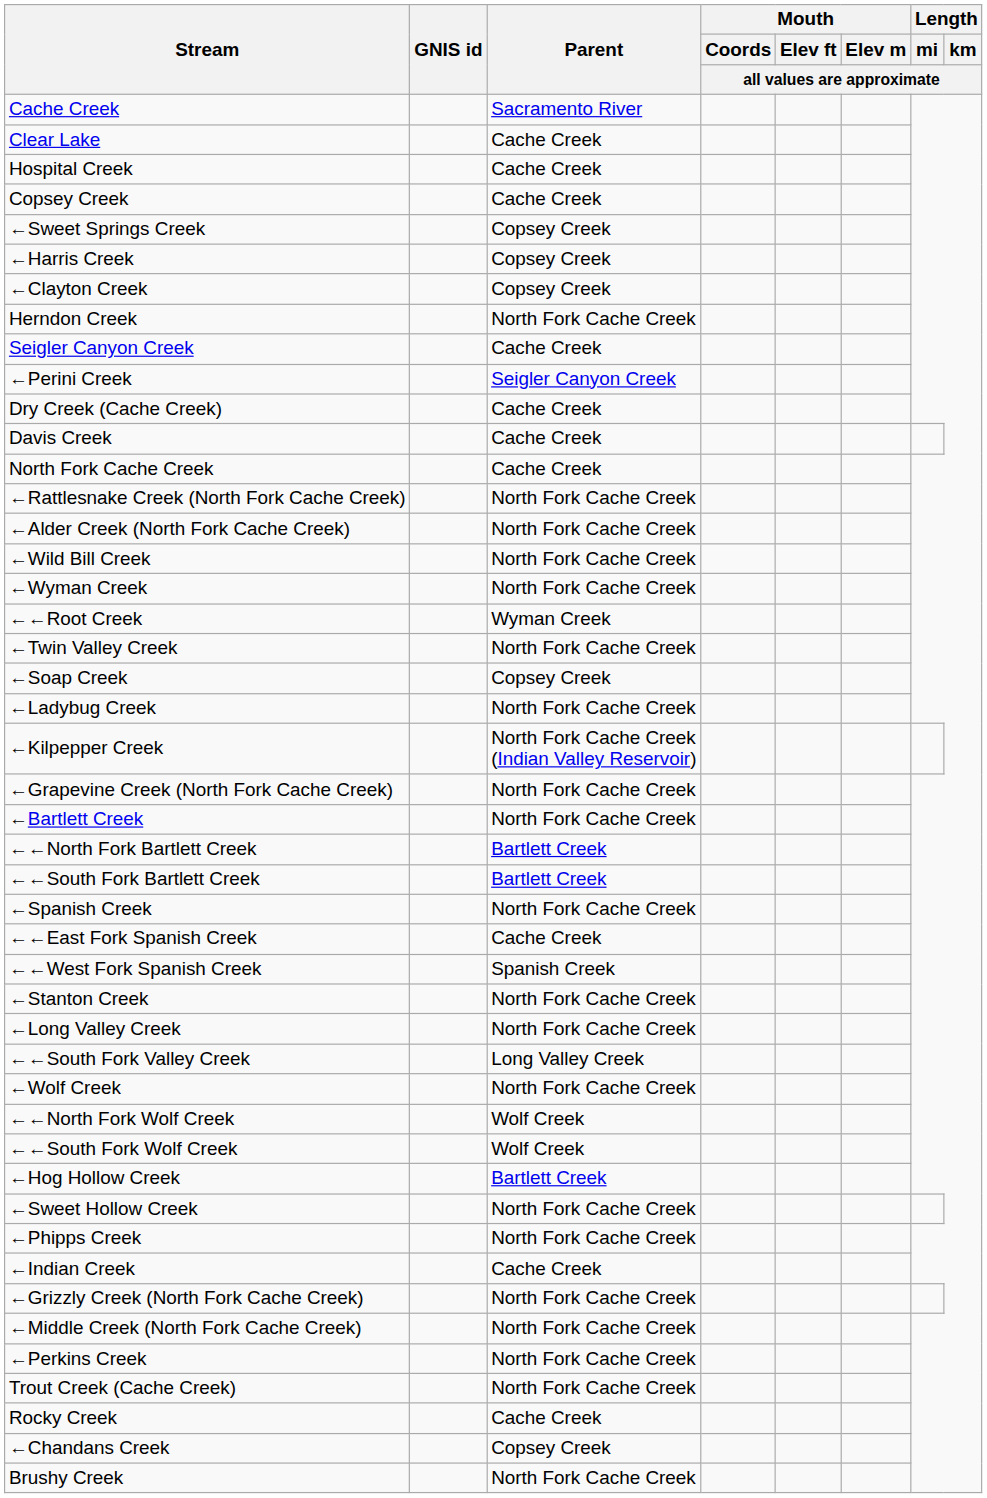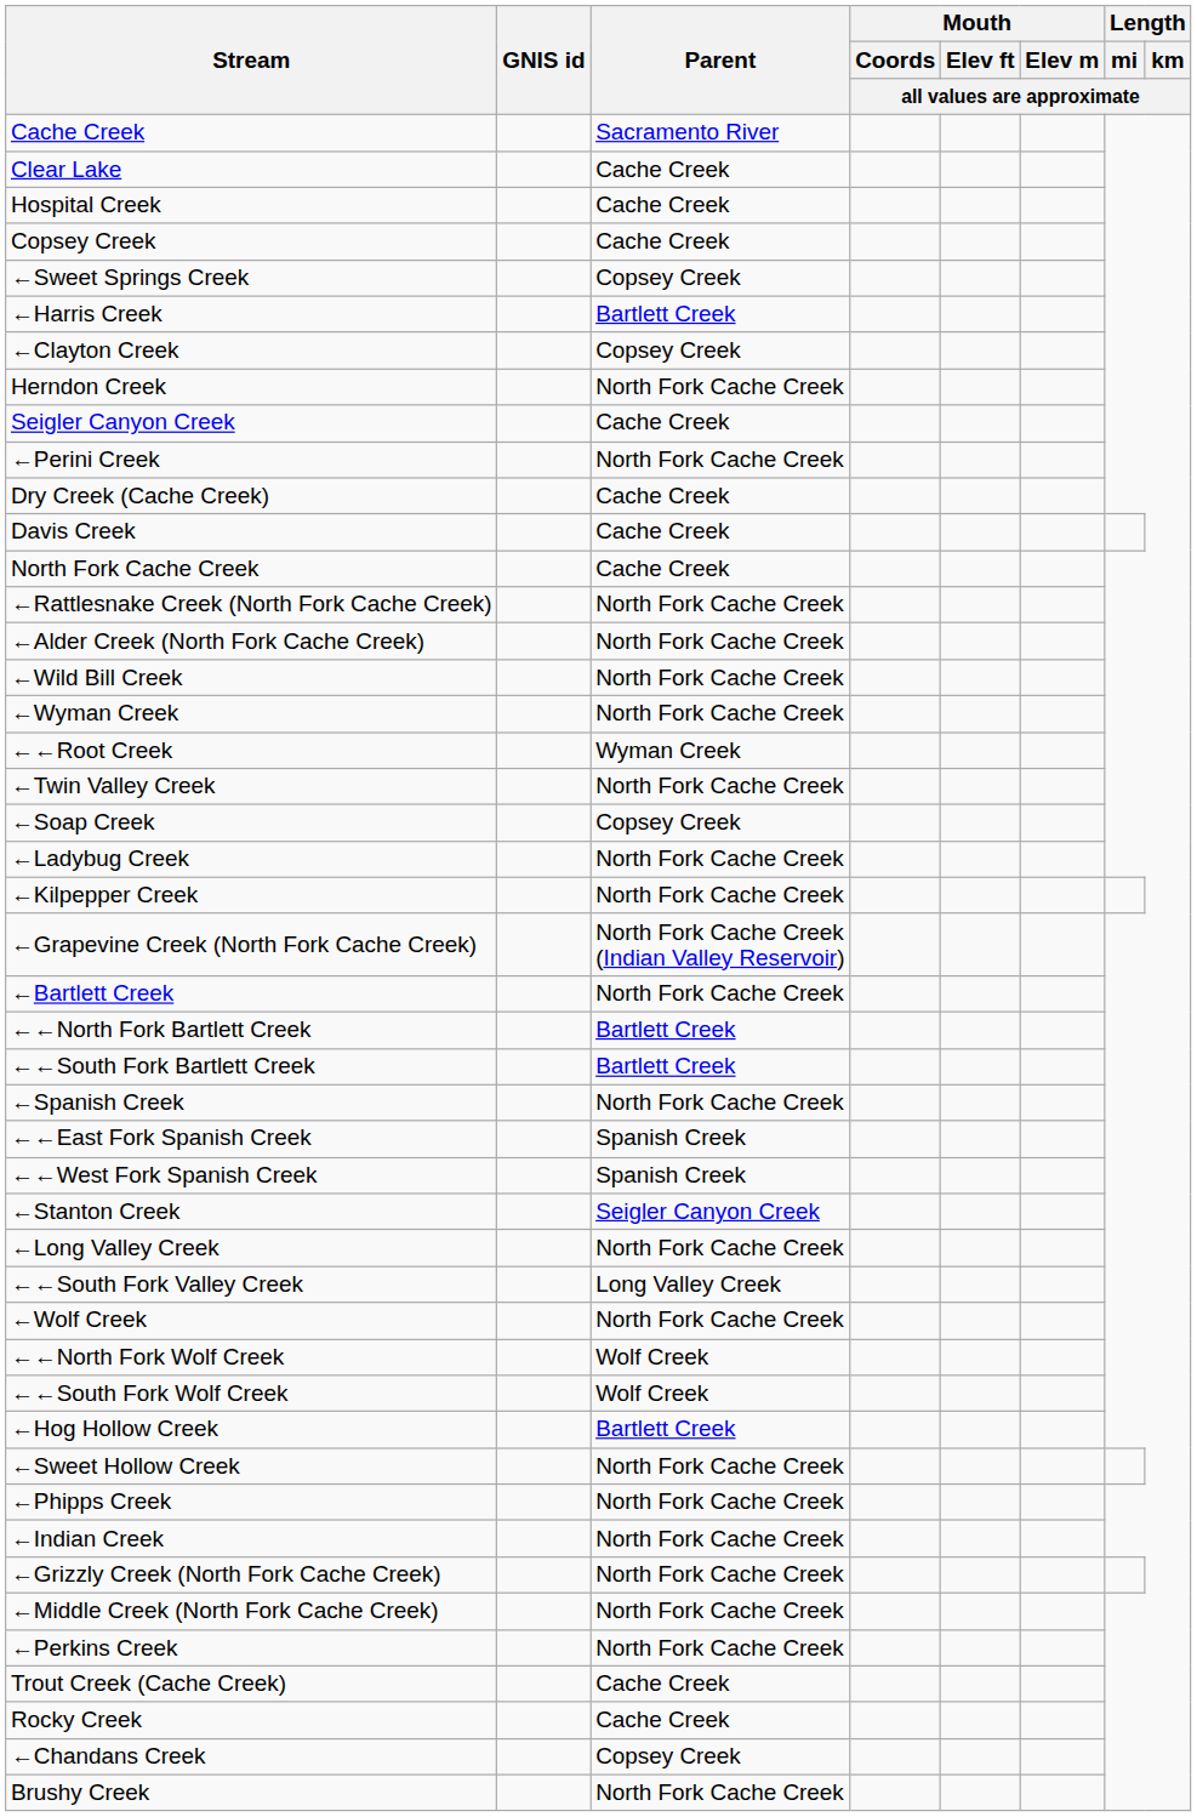 <table class="wikitable sortable">
 <tr>
 <th rowspan=3>Stream</th>
 <th rowspan=3>GNIS id</th>
 <th rowspan=3>Parent</th>
 <th colspan=3>Mouth</th>
 <th colspan=2>Length</th>
 </tr>
 <tr>
 <th>Coords</th>
 <th>Elev ft</th>
 <th>Elev m</th>
 <th>mi</th>
 <th>km</th>
 </tr>
 <tr>
 <th colspan=5><small>all values are approximate</small></th>
 </tr>
 <tr>
 <td> <a href='#'>Cache Creek</a></td>
 <td></td>
 <td><a href='#'>Sacramento River</a></td>
 <td></td>
 <td></td>
 <td></td>
 </tr>
 <tr>
 <td><a href='#'>Clear Lake</a></td>
 <td></td>
 <td>Cache Creek</td>
 <td></td>
 <td></td>
 <td></td>
 </tr>
 <tr>
 <td> Hospital Creek</td>
 <td></td>
 <td>Cache Creek</td>
 <td></td>
 <td></td>
 <td></td>
 </tr>
 <tr>
 <td> Copsey Creek</td>
 <td></td>
 <td>Cache Creek</td>
 <td></td>
 <td></td>
 <td></td>
 </tr>
 <tr>
 <td> ←Sweet Springs Creek</td>
 <td></td>
 <td>Copsey Creek</td>
 <td></td>
 <td></td>
 <td></td>
 </tr>
 <tr>
 <td> ←Harris Creek</td>
 <td></td>
-<td>Copsey Creek</td>
+<td><a href='#'>Bartlett Creek</a></td>
 <td></td>
 <td></td>
 <td></td>
 </tr>
 <tr>
 <td> ←Clayton Creek</td>
 <td></td>
 <td>Copsey Creek</td>
 <td></td>
 <td></td>
 <td></td>
 </tr>
 <tr>
 <td> Herndon Creek</td>
 <td></td>
 <td>North Fork Cache Creek</td>
 <td></td>
 <td></td>
 <td></td>
 </tr>
 <tr>
 <td> <a href='#'>Seigler Canyon Creek</a></td>
 <td></td>
 <td>Cache Creek</td>
 <td></td>
 <td></td>
 <td></td>
 </tr>
 <tr>
 <td> ←Perini Creek</td>
 <td></td>
-<td><a href='#'>Seigler Canyon Creek</a></td>
+<td>North Fork Cache Creek</td>
 <td></td>
 <td></td>
 <td></td>
 </tr>
 <tr>
 <td> Dry Creek (Cache Creek)</td>
 <td></td>
 <td>Cache Creek</td>
 <td></td>
 <td></td>
 <td></td>
 </tr>
 <tr>
 <td> Davis Creek</td>
 <td></td>
 <td>Cache Creek</td>
 <td></td>
 <td></td>
 <td></td>
 <td></td>
 </tr>
 <tr>
 <td> North Fork Cache Creek</td>
 <td></td>
 <td>Cache Creek</td>
 <td></td>
 <td></td>
 <td></td>
 </tr>
 <tr>
 <td> ←Rattlesnake Creek (North Fork Cache Creek)</td>
 <td></td>
 <td>North Fork Cache Creek</td>
 <td></td>
 <td></td>
 <td></td>
 </tr>
 <tr>
 <td> ←Alder Creek (North Fork Cache Creek)</td>
 <td></td>
 <td>North Fork Cache Creek</td>
 <td></td>
 <td></td>
 <td></td>
 </tr>
 <tr>
 <td> ←Wild Bill Creek</td>
 <td></td>
 <td>North Fork Cache Creek</td>
 <td></td>
 <td></td>
 <td></td>
 </tr>
 <tr>
 <td> ←Wyman Creek</td>
 <td></td>
 <td>North Fork Cache Creek</td>
 <td></td>
 <td></td>
 <td></td>
 </tr>
 <tr>
 <td> ←←Root Creek</td>
 <td></td>
 <td>Wyman Creek</td>
 <td></td>
 <td></td>
 <td></td>
 </tr>
 <tr>
 <td> ←Twin Valley Creek</td>
 <td></td>
 <td>North Fork Cache Creek</td>
 <td></td>
 <td></td>
 <td></td>
 </tr>
 <tr>
 <td> ←Soap Creek</td>
 <td></td>
 <td>Copsey Creek</td>
 <td></td>
 <td></td>
 <td></td>
 </tr>
 <tr>
 <td> ←Ladybug Creek</td>
 <td></td>
 <td>North Fork Cache Creek</td>
 <td></td>
 <td></td>
 <td></td>
 </tr>
 <tr>
 <td> ←Kilpepper Creek</td>
 <td></td>
-<td>North Fork Cache Creek<br> (<a href='#'>Indian Valley Reservoir</a>)</td>
+<td>North Fork Cache Creek</td>
 <td></td>
 <td></td>
 <td></td>
 <td></td>
 </tr>
 <tr>
 <td> ←Grapevine Creek (North Fork Cache Creek)</td>
 <td></td>
-<td>North Fork Cache Creek</td>
+<td>North Fork Cache Creek<br> (<a href='#'>Indian Valley Reservoir</a>)</td>
 <td></td>
 <td></td>
 <td></td>
 </tr>
 <tr>
 <td> ←<a href='#'>Bartlett Creek</a></td>
 <td></td>
 <td>North Fork Cache Creek</td>
 <td></td>
 <td></td>
 <td></td>
 </tr>
 <tr>
 <td> ←←North Fork Bartlett Creek</td>
 <td></td>
 <td><a href='#'>Bartlett Creek</a></td>
 <td></td>
 <td></td>
 <td></td>
 </tr>
 <tr>
 <td> ←←South Fork Bartlett Creek</td>
 <td></td>
 <td><a href='#'>Bartlett Creek</a></td>
 <td></td>
 <td></td>
 <td></td>
 </tr>
 <tr>
 <td> ←Spanish Creek</td>
 <td></td>
 <td>North Fork Cache Creek</td>
 <td></td>
 <td></td>
 <td></td>
 </tr>
 <tr>
 <td> ←←East Fork Spanish Creek</td>
 <td></td>
-<td>Cache Creek</td>
+<td>Spanish Creek</td>
 <td></td>
 <td></td>
 <td></td>
 </tr>
 <tr>
 <td> ←←West Fork Spanish Creek</td>
 <td></td>
 <td>Spanish Creek</td>
 <td></td>
 <td></td>
 <td></td>
 </tr>
 <tr>
 <td> ←Stanton Creek</td>
 <td></td>
-<td>North Fork Cache Creek</td>
+<td><a href='#'>Seigler Canyon Creek</a></td>
 <td></td>
 <td></td>
 <td></td>
 </tr>
 <tr>
 <td> ←Long Valley Creek</td>
 <td></td>
 <td>North Fork Cache Creek</td>
 <td></td>
 <td></td>
 <td></td>
 </tr>
 <tr>
 <td> ←←South Fork Valley Creek</td>
 <td></td>
 <td>Long Valley Creek</td>
 <td></td>
 <td></td>
 <td></td>
 </tr>
 <tr>
 <td> ←Wolf Creek</td>
 <td></td>
 <td>North Fork Cache Creek</td>
 <td></td>
 <td></td>
 <td></td>
 </tr>
 <tr>
 <td> ←←North Fork Wolf Creek</td>
 <td></td>
 <td>Wolf Creek</td>
 <td></td>
 <td></td>
 <td></td>
 </tr>
 <tr>
 <td> ←←South Fork Wolf Creek</td>
 <td></td>
 <td>Wolf Creek</td>
 <td></td>
 <td></td>
 <td></td>
 </tr>
 <tr>
 <td> ←Hog Hollow Creek</td>
 <td></td>
 <td><a href='#'>Bartlett Creek</a></td>
 <td></td>
 <td></td>
 <td></td>
 </tr>
 <tr>
 <td> ←Sweet Hollow Creek</td>
 <td></td>
 <td>North Fork Cache Creek</td>
 <td></td>
 <td></td>
 <td></td>
 <td></td>
 </tr>
 <tr>
 <td> ←Phipps Creek</td>
 <td></td>
 <td>North Fork Cache Creek</td>
 <td></td>
 <td></td>
 <td></td>
 </tr>
 <tr>
 <td> ←Indian Creek</td>
 <td></td>
-<td>Cache Creek</td>
+<td>North Fork Cache Creek</td>
 <td></td>
 <td></td>
 <td></td>
 </tr>
 <tr>
 <td> ←Grizzly Creek (North Fork Cache Creek)</td>
 <td></td>
 <td>North Fork Cache Creek</td>
 <td></td>
 <td></td>
 <td></td>
 <td></td>
 </tr>
 <tr>
 <td> ←Middle Creek (North Fork Cache Creek)</td>
 <td></td>
 <td>North Fork Cache Creek</td>
 <td></td>
 <td></td>
 <td></td>
 </tr>
 <tr>
 <td> ←Perkins Creek</td>
 <td></td>
 <td>North Fork Cache Creek</td>
 <td></td>
 <td></td>
 <td></td>
 </tr>
 <tr>
 <td> Trout Creek (Cache Creek)</td>
 <td></td>
-<td>North Fork Cache Creek</td>
+<td>Cache Creek</td>
 <td></td>
 <td></td>
 <td></td>
 </tr>
 <tr>
 <td> Rocky Creek</td>
 <td></td>
 <td>Cache Creek</td>
 <td></td>
 <td></td>
 <td></td>
 </tr>
 <tr>
 <td> ←Chandans Creek</td>
 <td></td>
 <td>Copsey Creek</td>
 <td></td>
 <td></td>
 <td></td>
 </tr>
 <tr>
 <td> Brushy Creek</td>
 <td></td>
 <td>North Fork Cache Creek</td>
 <td></td>
 <td></td>
 <td></td>
 </tr>
 </table>
